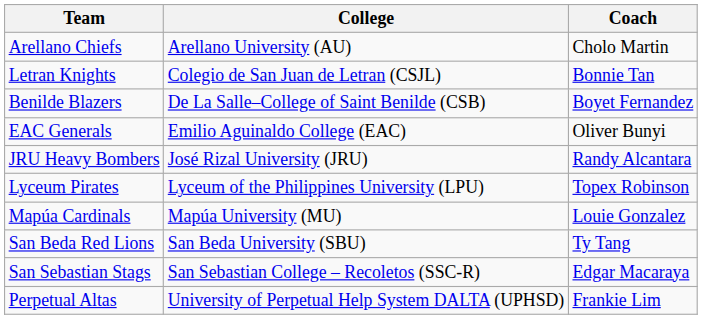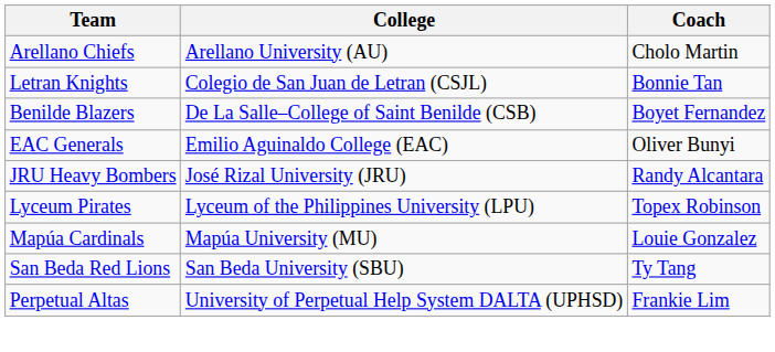 <table class=wikitable>
 <tr>
 <th>Team</th>
 <th>College</th>
 <th>Coach</th>
 </tr>
 <tr>
 <td><a href='#'>Arellano Chiefs</a></td>
 <td><a href='#'>Arellano University</a> (AU)</td>
 <td>Cholo Martin</td>
 </tr>
 <tr>
 <td><a href='#'>Letran Knights</a></td>
 <td><a href='#'>Colegio de San Juan de Letran</a> (CSJL)</td>
 <td><a href='#'>Bonnie Tan</a></td>
 </tr>
 <tr>
 <td><a href='#'>Benilde Blazers</a></td>
 <td><a href='#'>De La Salle–College of Saint Benilde</a> (CSB)</td>
 <td><a href='#'>Boyet Fernandez</a></td>
 </tr>
 <tr>
 <td><a href='#'>EAC Generals</a></td>
 <td><a href='#'>Emilio Aguinaldo College</a> (EAC)</td>
 <td>Oliver Bunyi</td>
 </tr>
 <tr>
 <td><a href='#'>JRU Heavy Bombers</a></td>
 <td><a href='#'>José Rizal University</a> (JRU)</td>
 <td><a href='#'>Randy Alcantara</a></td>
 </tr>
 <tr>
 <td><a href='#'>Lyceum Pirates</a></td>
 <td><a href='#'>Lyceum of the Philippines University</a> (LPU)</td>
 <td><a href='#'>Topex Robinson</a></td>
 </tr>
 <tr>
 <td><a href='#'>Mapúa Cardinals</a></td>
 <td><a href='#'>Mapúa University</a> (MU)</td>
 <td><a href='#'>Louie Gonzalez</a></td>
 </tr>
 <tr>
 <td><a href='#'>San Beda Red Lions</a></td>
 <td><a href='#'>San Beda University</a> (SBU)</td>
 <td><a href='#'>Ty Tang</a></td>
 </tr>
 <tr>
-<td><a href='#'>San Sebastian Stags</a></td>
-<td><a href='#'>San Sebastian College – Recoletos</a> (SSC-R)</td>
-<td><a href='#'>Edgar Macaraya</a></td>
-</tr>
-<tr>
 <td><a href='#'>Perpetual Altas</a></td>
 <td><a href='#'>University of Perpetual Help System DALTA</a> (UPHSD)</td>
 <td><a href='#'>Frankie Lim</a></td>
 </tr>
 </table>
